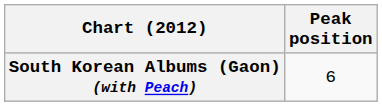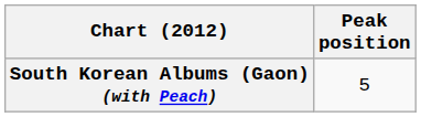 <table class="wikitable sortable plainrowheaders">
 <tr>
 <th scope="col">Chart (2012)</th>
 <th scope="col">Peak<br>position</th>
 </tr>
 <tr>
 <th scope="row">South Korean Albums (Gaon)<br><small><em>(with <a href='#'>Peach</a>)</em></small></th>
-<td style="text-align:center;">6</td>
+<td style="text-align:center;">5</td>
 </tr>
 </table>
